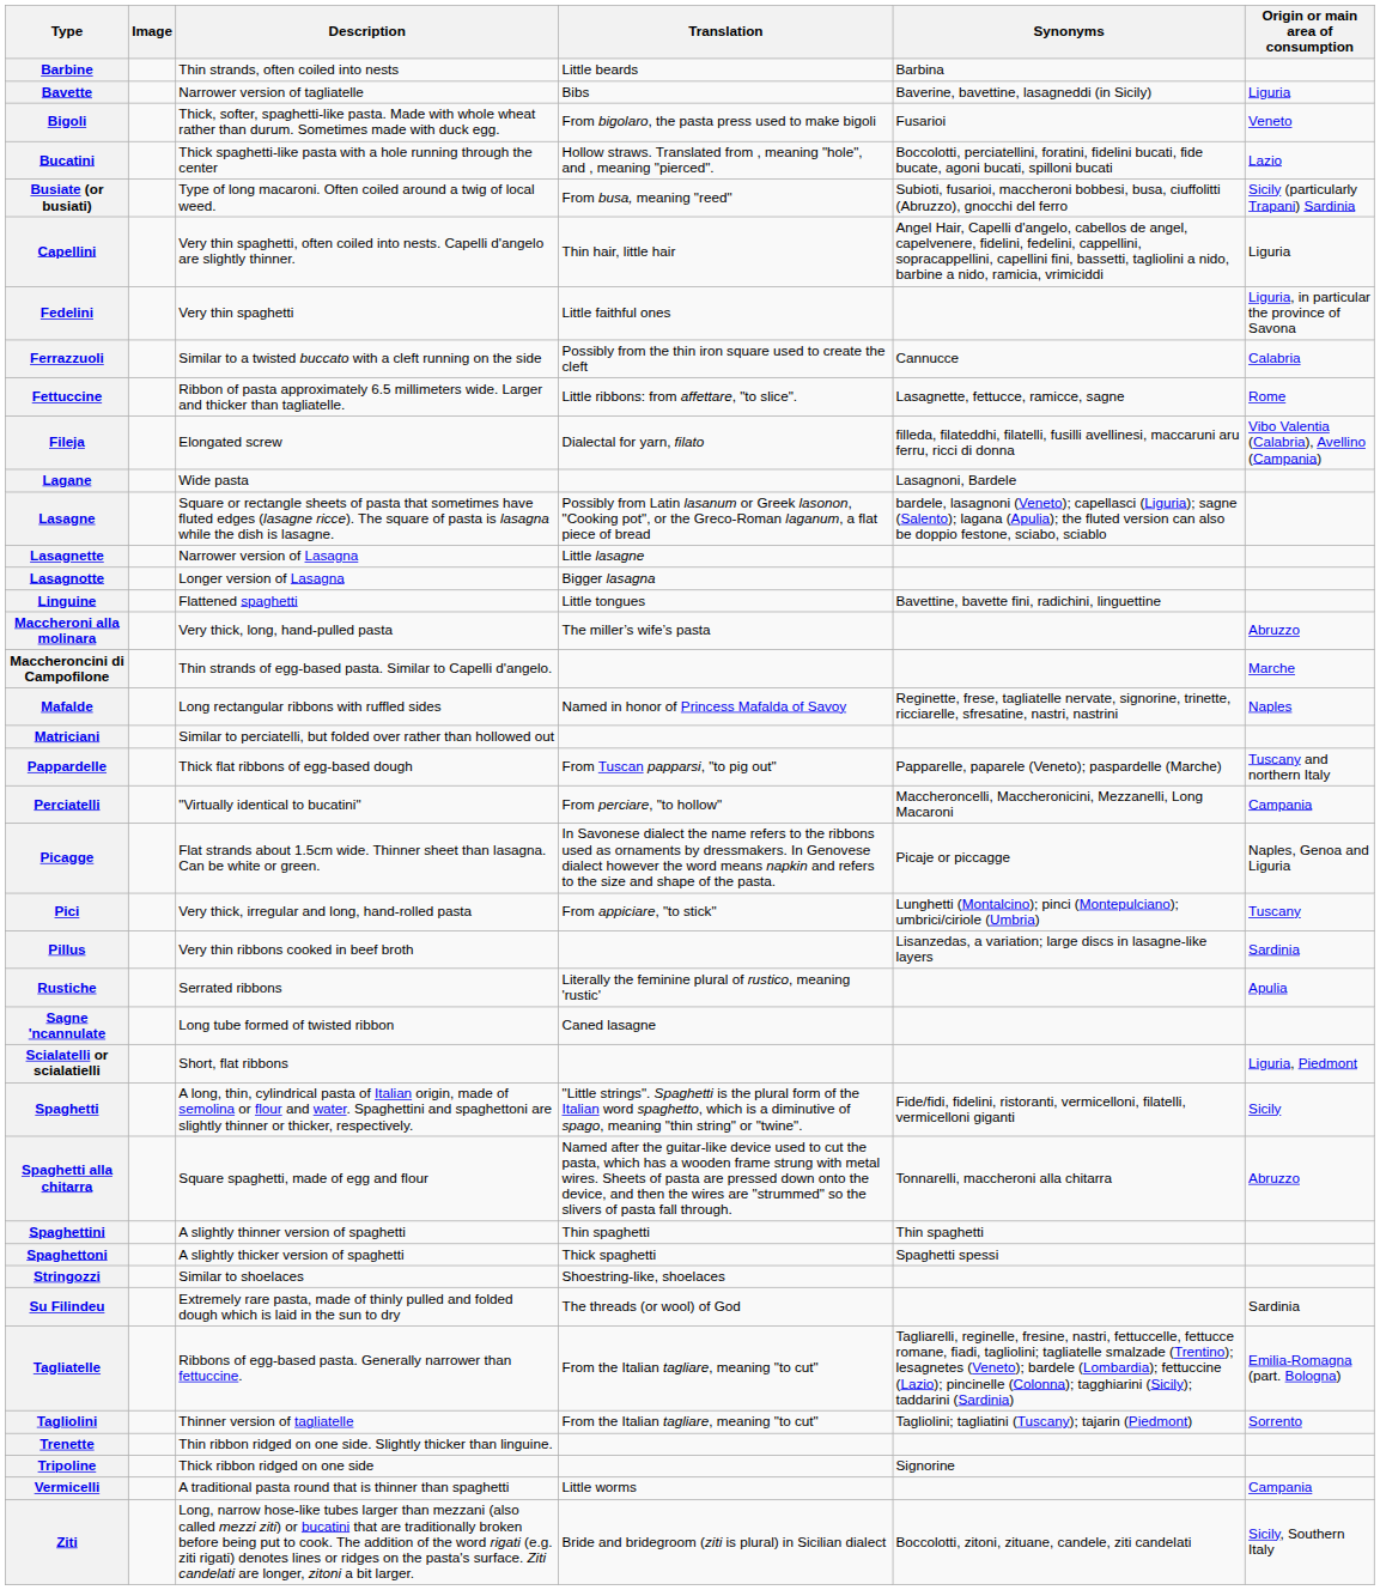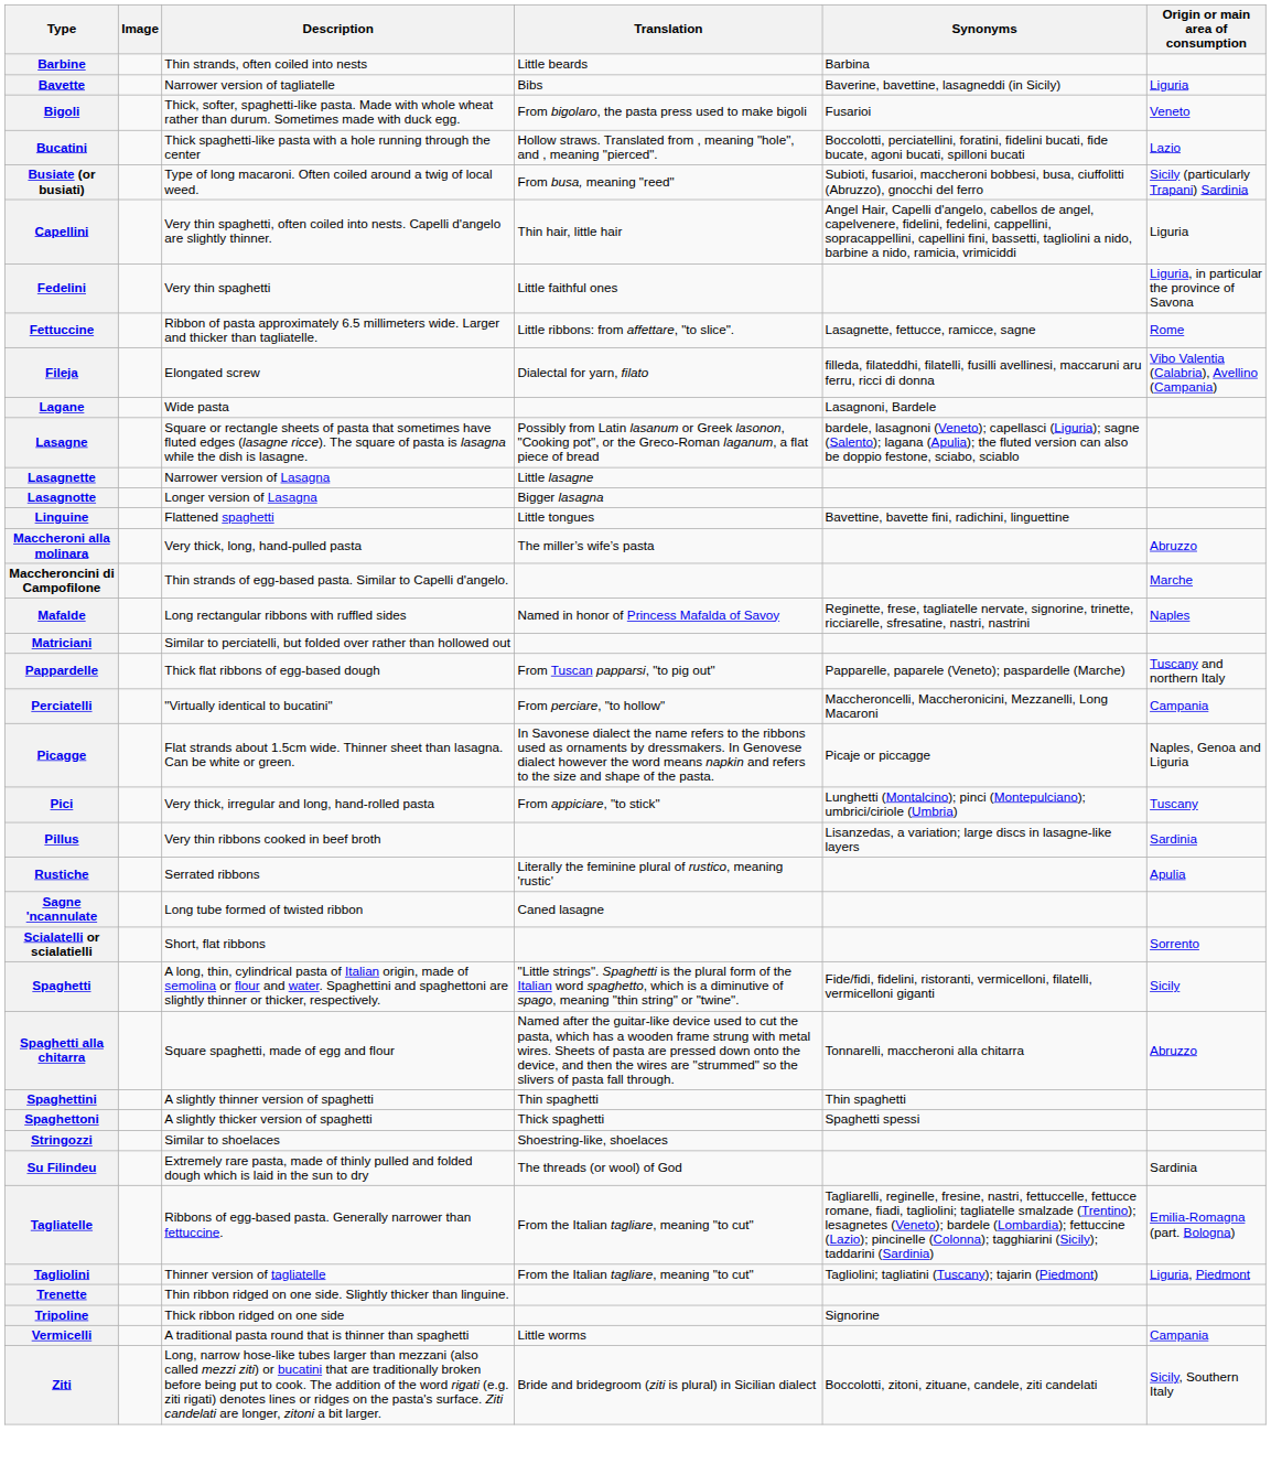 <table class="wikitable sortable plainrowheaders mw-collapsible">
 <tr>
 <th scope="col">Type</th>
 <th scope="col" class="unsortable">Image</th>
 <th scope="col" class="unsortable">Description</th>
 <th scope="col">Translation</th>
 <th scope="col">Synonyms</th>
 <th scope="col">Origin or main area of consumption</th>
 </tr>
 <tr>
 <th scope="row"><a href='#'>Barbine</a></th>
 <td></td>
 <td>Thin strands, often coiled into nests</td>
 <td>Little beards</td>
 <td>Barbina</td>
 <td></td>
 </tr>
 <tr>
 <th scope="row"><a href='#'>Bavette</a></th>
 <td></td>
 <td>Narrower version of tagliatelle</td>
 <td>Bibs</td>
 <td>Baverine, bavettine, lasagneddi (in Sicily)</td>
 <td><a href='#'>Liguria</a></td>
 </tr>
 <tr>
 <th scope="row"><a href='#'>Bigoli</a></th>
 <td></td>
 <td>Thick, softer, spaghetti-like pasta. Made with whole wheat rather than durum. Sometimes made with duck egg.</td>
 <td>From <em>bigolaro</em>, the pasta press used to make bigoli</td>
 <td>Fusarioi</td>
 <td><a href='#'>Veneto</a></td>
 </tr>
 <tr>
 <th scope="row"><a href='#'>Bucatini</a></th>
 <td></td>
 <td>Thick spaghetti-like pasta with a hole running through the center</td>
 <td>Hollow straws. Translated from , meaning "hole", and , meaning "pierced".</td>
 <td>Boccolotti, perciatellini, foratini, fidelini bucati, fide bucate, agoni bucati, spilloni bucati</td>
 <td><a href='#'>Lazio</a></td>
 </tr>
 <tr>
 <th scope="row"><a href='#'>Busiate</a> (or busiati)</th>
 <td></td>
 <td>Type of long macaroni. Often coiled around a twig of local weed.</td>
 <td>From <em>busa,</em> meaning "reed"</td>
 <td>Subioti, fusarioi, maccheroni bobbesi, busa, ciuffolitti (Abruzzo), gnocchi del ferro</td>
 <td><a href='#'>Sicily</a> (particularly <a href='#'>Trapani</a>) <a href='#'>Sardinia</a></td>
 </tr>
 <tr>
 <th scope="row"><a href='#'>Capellini</a></th>
 <td></td>
 <td>Very thin spaghetti, often coiled into nests. Capelli d'angelo are slightly thinner.</td>
 <td>Thin hair, little hair</td>
 <td>Angel Hair, Capelli d'angelo, cabellos de angel, capelvenere, fidelini, fedelini, cappellini, sopracappellini, capellini fini, bassetti, tagliolini a nido, barbine a nido, ramicia, vrimiciddi</td>
 <td>Liguria</td>
 </tr>
 <tr>
 <th scope="row"><a href='#'>Fedelini</a></th>
 <td></td>
 <td>Very thin spaghetti</td>
 <td>Little faithful ones</td>
 <td></td>
 <td><a href='#'>Liguria</a>, in particular the province of Savona</td>
-</tr>
-<tr>
-<th scope="row"><a href='#'>Ferrazzuoli</a></th>
-<td></td>
-<td>Similar to a twisted <em>buccato</em> with a cleft running on the side</td>
-<td>Possibly from the thin iron square used to create the cleft</td>
-<td>Cannucce</td>
-<td><a href='#'>Calabria</a></td>
 </tr>
 <tr>
 <th scope="row"><a href='#'>Fettuccine</a></th>
 <td></td>
 <td>Ribbon of pasta approximately 6.5 millimeters wide. Larger and thicker than tagliatelle.</td>
 <td>Little ribbons: from <em>affettare</em>, "to slice".</td>
 <td>Lasagnette, fettucce, ramicce, sagne</td>
 <td><a href='#'>Rome</a></td>
 </tr>
 <tr>
 <th scope="row"><a href='#'>Fileja</a></th>
 <td></td>
 <td>Elongated screw</td>
 <td>Dialectal for yarn, <em>filato</em></td>
 <td>filleda, filateddhi, filatelli, fusilli avellinesi, maccaruni aru ferru, ricci di donna</td>
 <td><a href='#'>Vibo Valentia</a> (<a href='#'>Calabria</a>), <a href='#'>Avellino</a> (<a href='#'>Campania</a>)</td>
 </tr>
 <tr>
 <th scope="row"><a href='#'>Lagane</a></th>
 <td></td>
 <td>Wide pasta</td>
 <td></td>
 <td>Lasagnoni, Bardele</td>
 <td></td>
 </tr>
 <tr>
 <th scope="row"><a href='#'>Lasagne</a></th>
 <td></td>
 <td>Square or rectangle sheets of pasta that sometimes have fluted edges (<em>lasagne ricce</em>). The square of pasta is <em>lasagna</em> while the dish is lasagne.</td>
 <td>Possibly from Latin <em>lasanum</em> or Greek <em>lasonon</em>, "Cooking pot", or the Greco-Roman <em>laganum</em>, a flat piece of bread</td>
 <td>bardele, lasagnoni (<a href='#'>Veneto</a>); capellasci (<a href='#'>Liguria</a>); sagne (<a href='#'>Salento</a>); lagana (<a href='#'>Apulia</a>); the fluted version can also be doppio festone, sciabo, sciablo</td>
 <td></td>
 </tr>
 <tr>
 <th scope="row"><a href='#'>Lasagnette</a></th>
 <td></td>
 <td>Narrower version of <a href='#'>Lasagna</a></td>
 <td>Little <em>lasagne</em></td>
 <td></td>
 <td></td>
 </tr>
 <tr>
 <th scope="row"><a href='#'>Lasagnotte</a></th>
 <td></td>
 <td>Longer version of <a href='#'>Lasagna</a></td>
 <td>Bigger <em>lasagna</em></td>
 <td></td>
 <td></td>
 </tr>
 <tr>
 <th scope="row"><a href='#'>Linguine</a></th>
 <td></td>
 <td>Flattened <a href='#'>spaghetti</a></td>
 <td>Little tongues</td>
 <td>Bavettine, bavette fini, radichini, linguettine</td>
 <td></td>
 </tr>
 <tr>
 <th scope="row"><a href='#'>Maccheroni alla molinara</a></th>
 <td></td>
 <td>Very thick, long, hand-pulled pasta</td>
 <td>The miller’s wife’s pasta</td>
 <td></td>
 <td><a href='#'>Abruzzo</a></td>
 </tr>
 <tr>
 <th scope="row">Maccheroncini di Campofilone</th>
 <td></td>
 <td>Thin strands of egg-based pasta. Similar to Capelli d'angelo.</td>
 <td></td>
 <td></td>
 <td><a href='#'>Marche</a></td>
 </tr>
 <tr>
 <th scope="row"><a href='#'>Mafalde</a></th>
 <td></td>
 <td>Long rectangular ribbons with ruffled sides</td>
 <td>Named in honor of <a href='#'>Princess Mafalda of Savoy</a></td>
 <td>Reginette, frese, tagliatelle nervate, signorine, trinette, ricciarelle, sfresatine, nastri, nastrini</td>
 <td><a href='#'>Naples</a></td>
 </tr>
 <tr>
 <th scope="row"><a href='#'>Matriciani</a></th>
 <td></td>
 <td>Similar to perciatelli, but folded over rather than hollowed out</td>
 <td></td>
 <td></td>
 <td></td>
 </tr>
 <tr>
 <th scope="row"><a href='#'>Pappardelle</a></th>
 <td></td>
 <td>Thick flat ribbons of egg-based dough</td>
 <td>From <a href='#'>Tuscan</a> <em>papparsi</em>, "to pig out"</td>
 <td>Papparelle, paparele (Veneto); paspardelle (Marche)</td>
 <td><a href='#'>Tuscany</a> and northern Italy</td>
 </tr>
 <tr>
 <th scope="row"><a href='#'>Perciatelli</a></th>
 <td></td>
 <td>"Virtually identical to bucatini"</td>
 <td>From <em>perciare</em>, "to hollow"</td>
 <td>Maccheroncelli, Maccheronicini, Mezzanelli, Long Macaroni</td>
 <td><a href='#'>Campania</a></td>
 </tr>
 <tr>
 <th scope="row"><a href='#'>Picagge</a></th>
 <td></td>
 <td>Flat strands about 1.5cm wide. Thinner sheet than lasagna. Can be white or green.</td>
 <td>In Savonese dialect the name refers to the ribbons used as ornaments by dressmakers. In Genovese dialect however the word means <em>napkin</em> and refers to the size and shape of the pasta.</td>
 <td>Picaje or piccagge</td>
 <td>Naples, Genoa and Liguria</td>
 </tr>
 <tr>
 <th scope="row"><a href='#'>Pici</a></th>
 <td></td>
 <td>Very thick, irregular and long, hand-rolled pasta</td>
 <td>From <em>appiciare</em>, "to stick"</td>
 <td>Lunghetti (<a href='#'>Montalcino</a>); pinci (<a href='#'>Montepulciano</a>); umbrici/ciriole (<a href='#'>Umbria</a>)</td>
 <td><a href='#'>Tuscany</a></td>
 </tr>
 <tr>
 <th scope="row"><a href='#'>Pillus</a></th>
 <td></td>
 <td>Very thin ribbons cooked in beef broth</td>
 <td></td>
 <td>Lisanzedas, a variation; large discs in lasagne-like layers</td>
 <td><a href='#'>Sardinia</a></td>
 </tr>
 <tr>
 <th scope="row"><a href='#'>Rustiche</a></th>
 <td></td>
 <td>Serrated ribbons</td>
 <td>Literally the feminine plural of <em>rustico</em>, meaning 'rustic'</td>
 <td></td>
 <td><a href='#'>Apulia</a></td>
 </tr>
 <tr>
 <th scope="row"><a href='#'>Sagne 'ncannulate</a></th>
 <td></td>
 <td>Long tube formed of twisted ribbon</td>
 <td>Caned lasagne</td>
 <td></td>
 <td></td>
 </tr>
 <tr>
 <th scope="row"><a href='#'>Scialatelli</a> or scialatielli</th>
 <td></td>
 <td>Short, flat ribbons</td>
 <td></td>
 <td></td>
-<td><a href='#'>Liguria</a>, <a href='#'>Piedmont</a></td>
+<td><a href='#'>Sorrento</a></td>
 </tr>
 <tr>
 <th scope="row"><a href='#'>Spaghetti</a></th>
 <td></td>
 <td>A long, thin, cylindrical pasta of <a href='#'>Italian</a> origin, made of <a href='#'>semolina</a> or <a href='#'>flour</a> and <a href='#'>water</a>. Spaghettini and spaghettoni are slightly thinner or thicker, respectively.</td>
 <td>"Little strings". <em>Spaghetti</em> is the plural form of the <a href='#'>Italian</a> word <em>spaghetto</em>, which is a diminutive of <em>spago</em>, meaning "thin string" or "twine".</td>
 <td>Fide/fidi, fidelini, ristoranti, vermicelloni, filatelli, vermicelloni giganti</td>
 <td><a href='#'>Sicily</a></td>
 </tr>
 <tr>
 <th scope="row"><a href='#'>Spaghetti alla chitarra</a></th>
 <td></td>
 <td>Square spaghetti, made of egg and flour</td>
 <td>Named after the guitar-like device used to cut the pasta, which has a wooden frame strung with metal wires. Sheets of pasta are pressed down onto the device, and then the wires are "strummed" so the slivers of pasta fall through.</td>
 <td>Tonnarelli, maccheroni alla chitarra</td>
 <td><a href='#'>Abruzzo</a></td>
 </tr>
 <tr>
 <th scope="row"><a href='#'>Spaghettini</a></th>
 <td></td>
 <td>A slightly thinner version of spaghetti</td>
 <td>Thin spaghetti</td>
 <td>Thin spaghetti</td>
 <td></td>
 </tr>
 <tr>
 <th scope="row"><a href='#'>Spaghettoni</a></th>
 <td></td>
 <td>A slightly thicker version of spaghetti</td>
 <td>Thick spaghetti</td>
 <td>Spaghetti spessi</td>
 <td></td>
 </tr>
 <tr>
 <th scope="row"><a href='#'>Stringozzi</a></th>
 <td></td>
 <td>Similar to shoelaces</td>
 <td>Shoestring-like, shoelaces</td>
 <td></td>
 </tr>
 <tr>
 <th scope="row"><a href='#'>Su Filindeu</a></th>
 <td></td>
 <td>Extremely rare pasta, made of thinly pulled and folded dough which is laid in the sun to dry</td>
 <td>The threads (or wool) of God</td>
 <td></td>
 <td>Sardinia</td>
 </tr>
 <tr>
 <th scope="row"><a href='#'>Tagliatelle</a></th>
 <td></td>
 <td>Ribbons of egg-based pasta. Generally narrower than <a href='#'>fettuccine</a>.</td>
 <td>From the Italian <em>tagliare</em>, meaning "to cut"</td>
 <td>Tagliarelli, reginelle, fresine, nastri, fettuccelle, fettucce romane, fiadi, tagliolini; tagliatelle smalzade (<a href='#'>Trentino</a>); lesagnetes (<a href='#'>Veneto</a>); bardele (<a href='#'>Lombardia</a>); fettuccine (<a href='#'>Lazio</a>); pincinelle (<a href='#'>Colonna</a>); tagghiarini (<a href='#'>Sicily</a>); taddarini (<a href='#'>Sardinia</a>)</td>
 <td><a href='#'>Emilia-Romagna</a> (part. <a href='#'>Bologna</a>)</td>
 </tr>
 <tr>
 <th scope="row"><a href='#'>Tagliolini</a></th>
 <td></td>
 <td>Thinner version of <a href='#'>tagliatelle</a></td>
 <td>From the Italian <em>tagliare</em>, meaning "to cut"</td>
 <td>Tagliolini; tagliatini (<a href='#'>Tuscany</a>); tajarin (<a href='#'>Piedmont</a>)</td>
-<td><a href='#'>Sorrento</a></td>
+<td><a href='#'>Liguria</a>, <a href='#'>Piedmont</a></td>
 </tr>
 <tr>
 <th scope="row"><a href='#'>Trenette</a></th>
 <td></td>
 <td>Thin ribbon ridged on one side. Slightly thicker than linguine.</td>
 <td></td>
 <td></td>
 <td></td>
 </tr>
 <tr>
 <th scope="row"><a href='#'>Tripoline</a></th>
 <td></td>
 <td>Thick ribbon ridged on one side</td>
 <td></td>
 <td>Signorine</td>
 <td></td>
 </tr>
 <tr>
 <th scope="row"><a href='#'>Vermicelli</a></th>
 <td></td>
 <td>A traditional pasta round that is thinner than spaghetti</td>
 <td>Little worms</td>
 <td></td>
 <td><a href='#'>Campania</a></td>
 </tr>
 <tr>
 <th scope="row"><a href='#'>Ziti</a></th>
 <td></td>
 <td>Long, narrow hose-like tubes larger than mezzani (also called <em>mezzi ziti</em>) or <a href='#'>bucatini</a> that are traditionally broken before being put to cook. The addition of the word <em>rigati</em> (e.g. ziti rigati) denotes lines or ridges on the pasta's surface. <em>Ziti candelati</em> are longer, <em>zitoni</em> a bit larger.</td>
 <td>Bride and bridegroom (<em>ziti</em> is plural) in Sicilian dialect</td>
 <td>Boccolotti, zitoni, zituane, candele, ziti candelati</td>
 <td><a href='#'>Sicily</a>, Southern Italy</td>
 </tr>
 </table>
